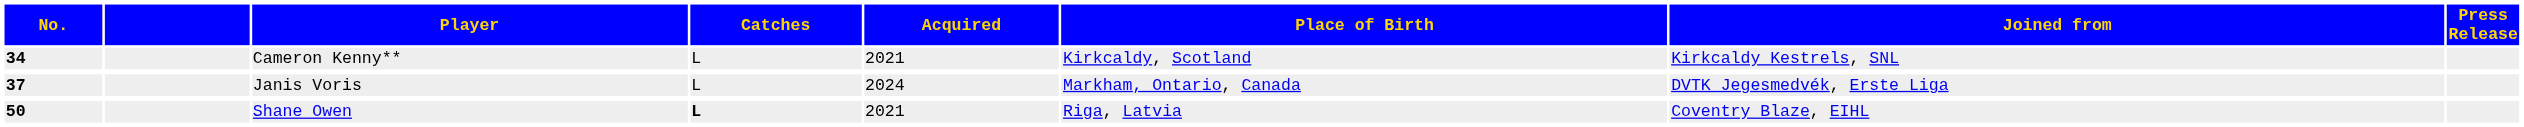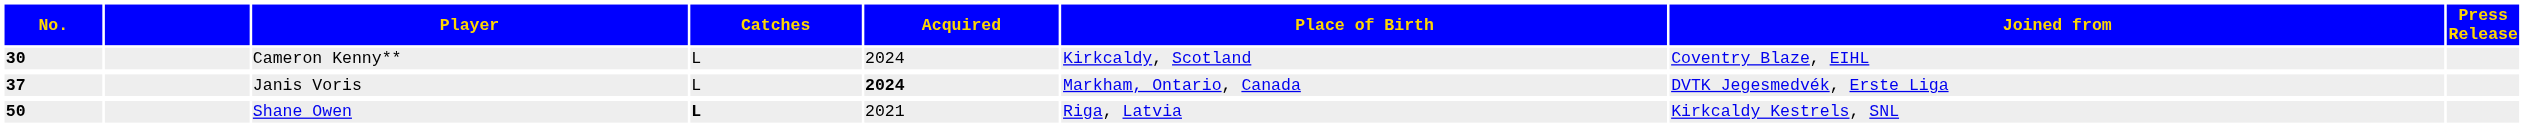 <table>
 <tr bgcolor="blue" style="color: gold">
 <th width=4%>No.</th>
 <th width=6%></th>
 <th width=18%>Player</th>
 <th width=7%>Catches</th>
 <th width=8%>Acquired</th>
 <th width=25%>Place of Birth</th>
 <th width=32%>Joined from</th>
 <th width=10%>Press Release</th>
 </tr>
 <tr style="background:#eee;">
-<td><strong>34</strong></td>
+<td><strong>30</strong></td>
 <td></td>
 <td align="left">Cameron Kenny**</td>
 <td>L</td>
-<td>2021</td>
+<td>2024</td>
 <td align="left"><a href='#'>Kirkcaldy</a>, <a href='#'>Scotland</a></td>
-<td align="left"><a href='#'>Kirkcaldy Kestrels</a>, <a href='#'>SNL</a></td>
+<td align="left"><a href='#'>Coventry Blaze</a>, <a href='#'>EIHL</a></td>
 <td></td>
 </tr>
 <tr>
 </tr>
 <tr style="background:#eee;">
 <td><strong>37</strong></td>
 <td></td>
 <td align="left">Janis Voris</td>
 <td>L</td>
-<td>2024</td>
+<td><strong>2024</strong></td>
 <td align="left"><a href='#'>Markham, Ontario</a>, <a href='#'>Canada</a></td>
 <td align="left"><a href='#'>DVTK Jegesmedvék</a>, <a href='#'>Erste Liga</a></td>
 <td></td>
 </tr>
 <tr>
 </tr>
 <tr style="background:#eee;">
 <td><strong>50</strong></td>
 <td></td>
 <td align="left"><a href='#'>Shane Owen</a></td>
 <td><strong>L</strong></td>
 <td>2021</td>
 <td align="left"><a href='#'>Riga</a>, <a href='#'>Latvia</a></td>
-<td align="left"><a href='#'>Coventry Blaze</a>, <a href='#'>EIHL</a></td>
+<td align="left"><a href='#'>Kirkcaldy Kestrels</a>, <a href='#'>SNL</a></td>
 <td></td>
 </tr>
 <tr>
 </tr>
 </table>
